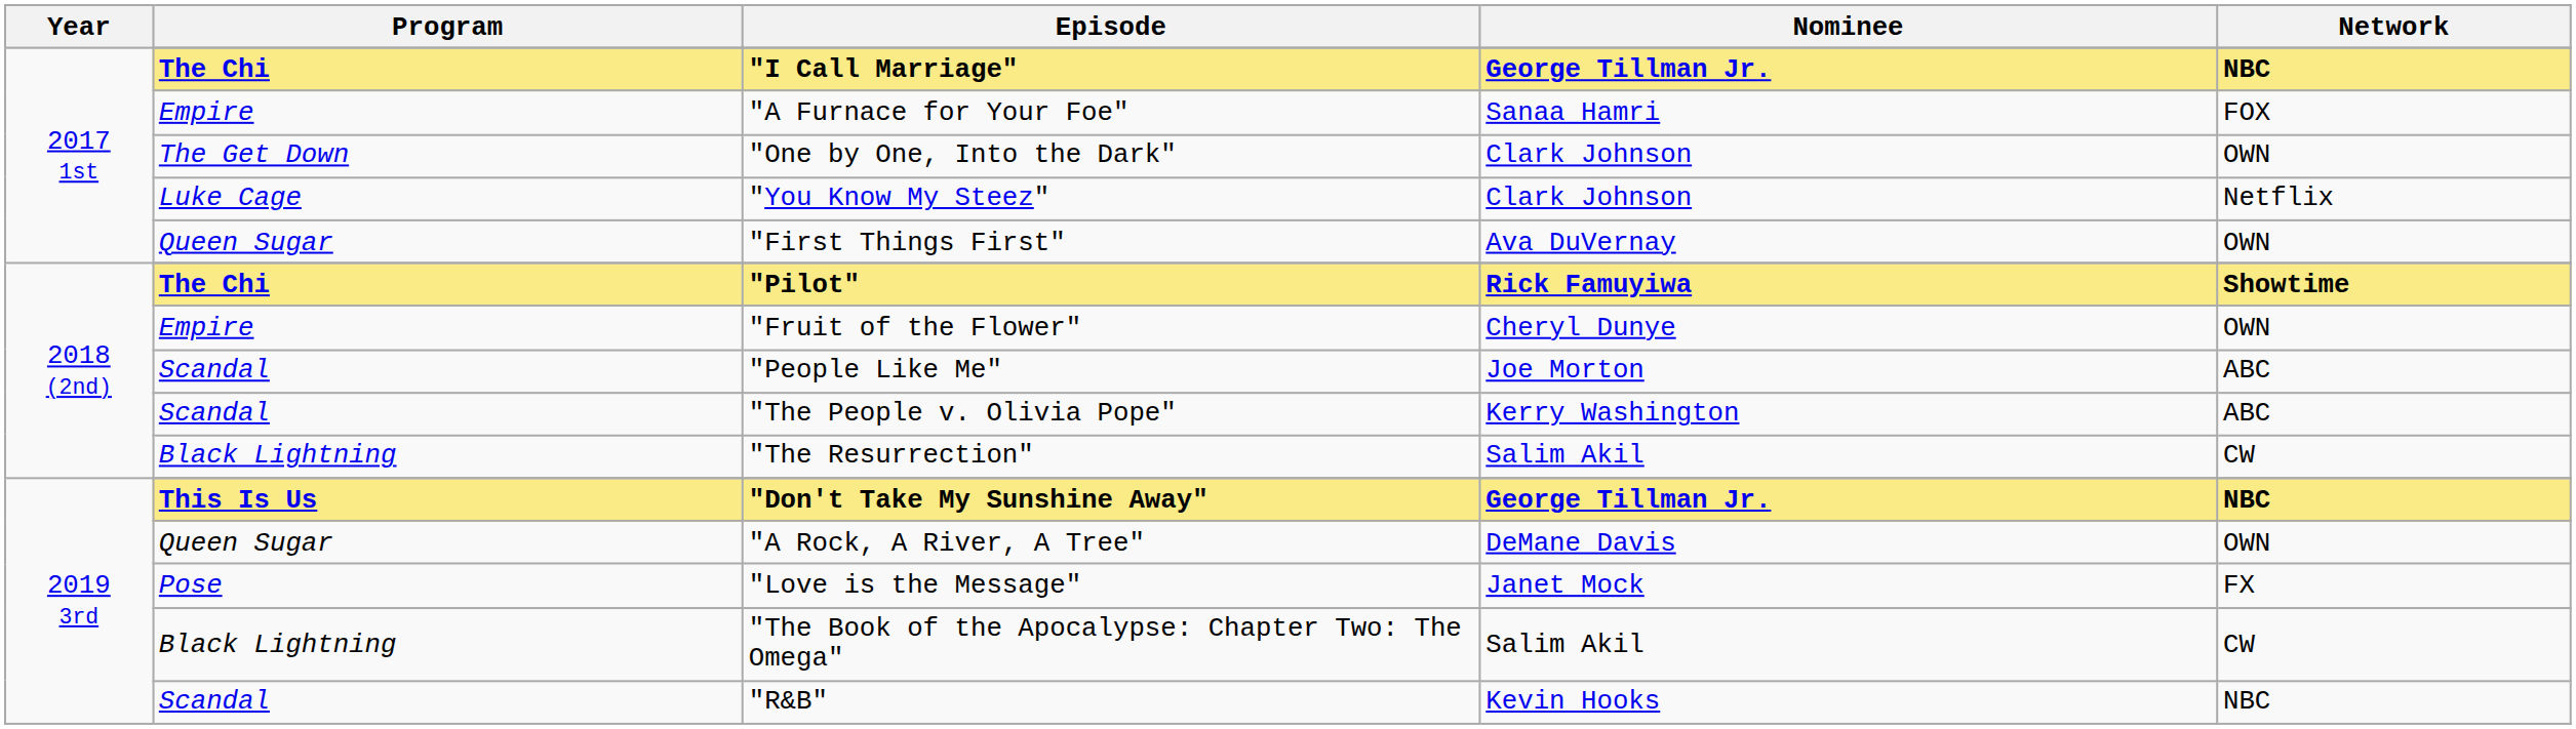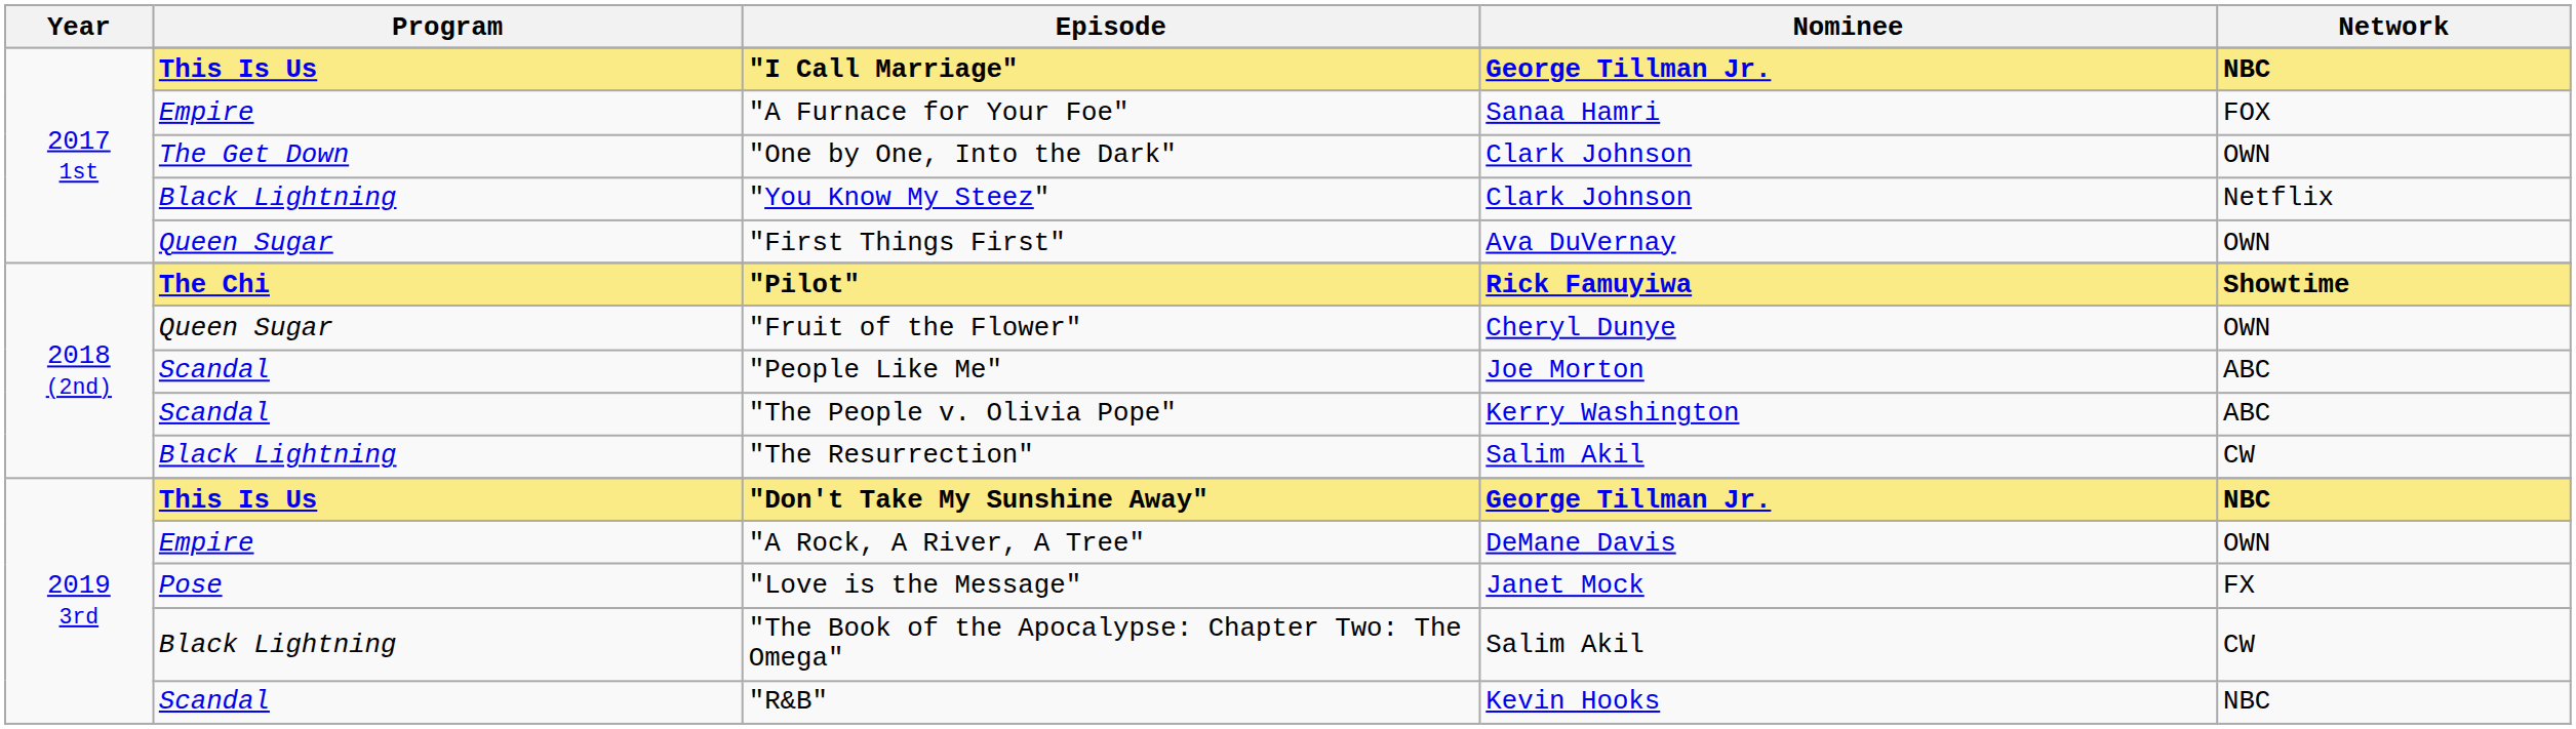 <table class="wikitable" style="width:100%">
 <tr bgcolor="#bebebe">
 <th width="5%">Year</th>
 <th width="20%">Program</th>
 <th width="25%">Episode</th>
 <th width="25%">Nominee</th>
 <th width="12%">Network</th>
 </tr>
 <tr>
 <td rowspan=6 style="text-align:center"><a href='#'>2017</a><br><small><a href='#'>1st</a></small><br></td>
 </tr>
 <tr style="background:#FAEB86">
-<td><strong><a href='#'>The Chi</a></strong></td>
+<td><strong><a href='#'>This Is Us</a></strong></td>
 <td><strong>"I Call Marriage"</strong></td>
 <td><strong><a href='#'>George Tillman Jr.</a></strong></td>
 <td><strong>NBC</strong></td>
 </tr>
 <tr>
 <td><em><a href='#'>Empire</a></em></td>
 <td>"A Furnace for Your Foe"</td>
 <td><a href='#'>Sanaa Hamri</a></td>
 <td>FOX</td>
 </tr>
 <tr>
 <td><em><a href='#'>The Get Down</a></em></td>
 <td>"One by One, Into the Dark"</td>
 <td><a href='#'>Clark Johnson</a></td>
 <td>OWN</td>
 </tr>
 <tr>
-<td><em><a href='#'>Luke Cage</a></em></td>
+<td><em><a href='#'>Black Lightning</a></em></td>
 <td>"<a href='#'>You Know My Steez</a>"</td>
 <td><a href='#'>Clark Johnson</a></td>
 <td>Netflix</td>
 </tr>
 <tr>
 <td><em><a href='#'>Queen Sugar</a></em></td>
 <td>"First Things First"</td>
 <td><a href='#'>Ava DuVernay</a></td>
 <td>OWN</td>
 </tr>
 <tr>
 <td rowspan=6 style="text-align:center"><a href='#'>2018</a><br><small><a href='#'>(2nd)</a></small><br></td>
 </tr>
 <tr style="background:#FAEB86">
 <td><strong><a href='#'>The Chi</a></strong></td>
 <td><strong>"Pilot"</strong></td>
 <td><strong><a href='#'>Rick Famuyiwa</a></strong></td>
 <td><strong>Showtime</strong></td>
 </tr>
 <tr>
-<td><em><a href='#'>Empire</a></em></td>
+<td><em>Queen Sugar</em></td>
 <td>"Fruit of the Flower"</td>
 <td><a href='#'>Cheryl Dunye</a></td>
 <td>OWN</td>
 </tr>
 <tr>
 <td><em><a href='#'>Scandal</a></em></td>
 <td>"People Like Me"</td>
 <td><a href='#'>Joe Morton</a></td>
 <td>ABC</td>
 </tr>
 <tr>
 <td><em><a href='#'>Scandal</a></em></td>
 <td>"The People v. Olivia Pope"</td>
 <td><a href='#'>Kerry Washington</a></td>
 <td>ABC</td>
 </tr>
 <tr>
 <td><em><a href='#'>Black Lightning</a></em></td>
 <td>"The Resurrection"</td>
 <td><a href='#'>Salim Akil</a></td>
 <td>CW</td>
 </tr>
 <tr>
 <td rowspan=6 style="text-align:center"><a href='#'>2019</a><br><small><a href='#'>3rd</a></small><br></td>
 </tr>
 <tr style="background:#FAEB86">
 <td><strong><a href='#'>This Is Us</a></strong></td>
 <td><strong>"Don't Take My Sunshine Away"</strong></td>
 <td><strong><a href='#'>George Tillman Jr.</a></strong></td>
 <td><strong>NBC</strong></td>
 </tr>
 <tr>
-<td><em>Queen Sugar</em></td>
+<td><em><a href='#'>Empire</a></em></td>
 <td>"A Rock, A River, A Tree"</td>
 <td><a href='#'>DeMane Davis</a></td>
 <td>OWN</td>
 </tr>
 <tr>
 <td><em><a href='#'>Pose</a></em></td>
 <td>"Love is the Message"</td>
 <td><a href='#'>Janet Mock</a></td>
 <td>FX</td>
 </tr>
 <tr>
 <td><em>Black Lightning</em></td>
 <td>"The Book of the Apocalypse: Chapter Two: The Omega"</td>
 <td>Salim Akil</td>
 <td>CW</td>
 </tr>
 <tr>
 <td><em><a href='#'>Scandal</a></em></td>
 <td>"R&B"</td>
 <td><a href='#'>Kevin Hooks</a></td>
 <td>NBC</td>
 </tr>
 </table>
